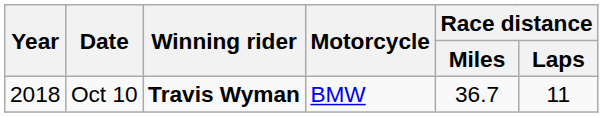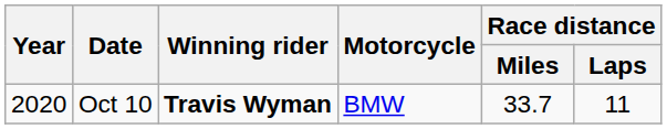 <table class="wikitable" style="font-size: 95%;">
 <tr>
 <th rowspan="2">Year</th>
 <th rowspan="2">Date</th>
 <th rowspan="2">Winning rider</th>
 <th rowspan="2">Motorcycle</th>
 <th colspan="2">Race distance</th>
 </tr>
 <tr>
 <th>Miles</th>
 <th>Laps</th>
 </tr>
 <tr>
-<td>2018</td>
+<td>2020</td>
 <td>Oct 10</td>
 <td><strong> Travis Wyman</strong></td>
 <td><a href='#'>BMW</a></td>
-<td style="text-align:center">36.7</td>
+<td style="text-align:center">33.7</td>
 <td style="text-align:center">11</td>
 </tr>
 </table>
